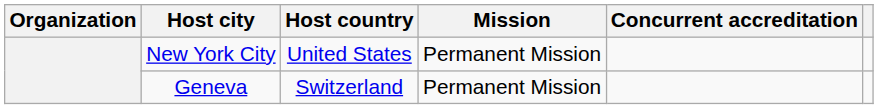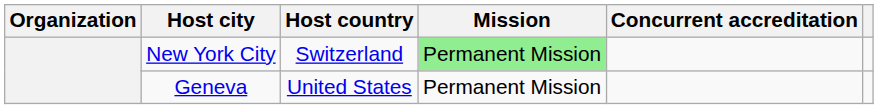 <table class="wikitable plainrowheaders" style="text-align:center;">
 <tr>
 <th scope="col">Organization</th>
 <th scope="col">Host city</th>
 <th scope="col">Host country</th>
 <th scope="col">Mission</th>
 <th scope="col">Concurrent accreditation</th>
 <th scope="col"></th>
 </tr>
 <tr>
 <th scope="row" rowspan="2"></th>
 <td><a href='#'>New York City</a></td>
+<td><a href='#'>Switzerland</a></td>
+<td style="background: lightgreen;">Permanent Mission</td>
+<td></td>
+<td></td>
+</tr>
+<tr>
+<td><a href='#'>Geneva</a></td>
 <td><a href='#'>United States</a></td>
 <td>Permanent Mission</td>
 <td></td>
 <td></td>
 </tr>
-<tr>
-<td><a href='#'>Geneva</a></td>
-<td><a href='#'>Switzerland</a></td>
-<td>Permanent Mission</td>
-<td></td>
-<td></td>
-</tr>
 </table>
